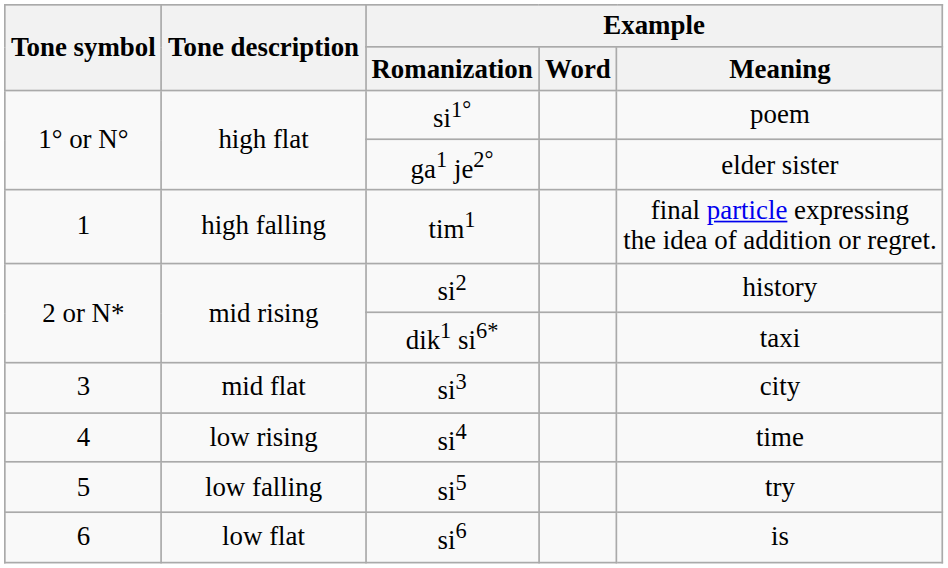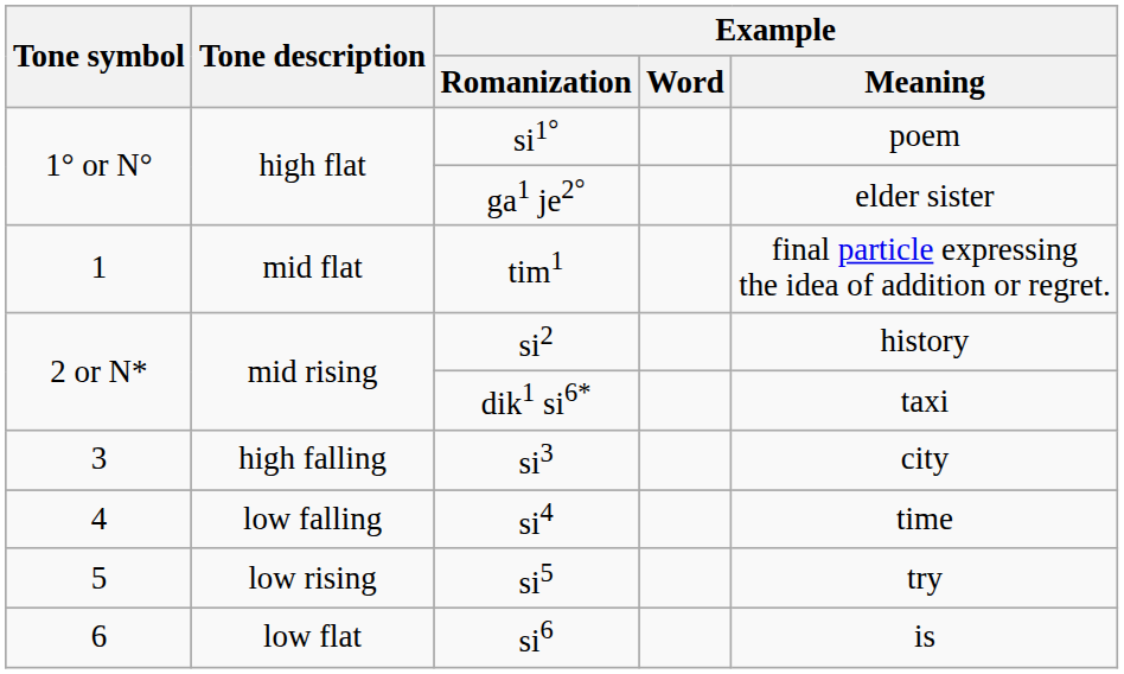 <table class="wikitable" style="text-align: center">
 <tr>
 <th rowspan=2>Tone symbol</th>
 <th rowspan=2>Tone description</th>
 <th colspan=3>Example</th>
 </tr>
 <tr>
 <th>Romanization</th>
 <th>Word</th>
 <th>Meaning</th>
 </tr>
 <tr>
 <td rowspan=2>1° or N°</td>
 <td rowspan=2>high flat</td>
 <td>si<sup>1°</sup></td>
 <td></td>
 <td>poem</td>
 </tr>
 <tr>
 <td>ga<sup>1</sup> je<sup>2°</sup></td>
 <td></td>
 <td>elder sister</td>
 </tr>
 <tr>
 <td>1</td>
-<td>high falling</td>
+<td>mid flat</td>
 <td>tim<sup>1</sup></td>
 <td></td>
 <td>final <a href='#'>particle</a> expressing<br>the idea of addition or regret.</td>
 </tr>
 <tr>
 <td rowspan=2>2 or N*</td>
 <td rowspan=2>mid rising</td>
 <td>si<sup>2</sup></td>
 <td></td>
 <td>history</td>
 </tr>
 <tr>
 <td>dik<sup>1</sup> si<sup>6*</sup></td>
 <td></td>
 <td>taxi</td>
 </tr>
 <tr>
 <td>3</td>
-<td>mid flat</td>
+<td>high falling</td>
 <td>si<sup>3</sup></td>
 <td></td>
 <td>city</td>
 </tr>
 <tr>
 <td>4</td>
-<td>low rising</td>
+<td>low falling</td>
 <td>si<sup>4</sup></td>
 <td></td>
 <td>time</td>
 </tr>
 <tr>
 <td>5</td>
-<td>low falling</td>
+<td>low rising</td>
 <td>si<sup>5</sup></td>
 <td></td>
 <td>try</td>
 </tr>
 <tr>
 <td>6</td>
 <td>low flat</td>
 <td>si<sup>6</sup></td>
 <td></td>
 <td>is</td>
 </tr>
 </table>
